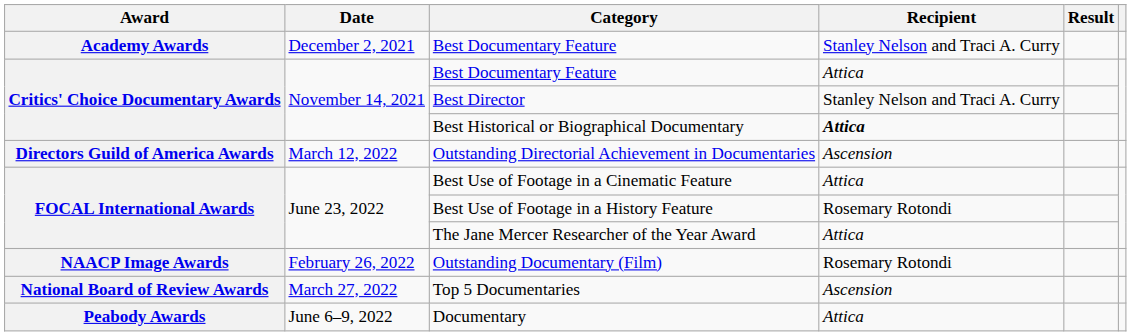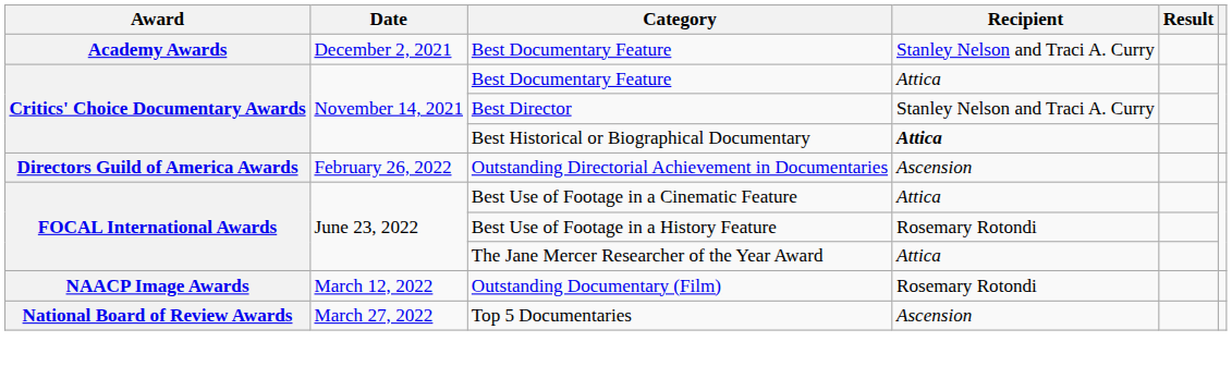 <table class="wikitable sortable plainrowheaders">
 <tr>
 <th>Award</th>
 <th>Date</th>
 <th>Category</th>
 <th>Recipient</th>
 <th>Result</th>
 <th></th>
 </tr>
 <tr>
 <th scope="row"><a href='#'>Academy Awards</a></th>
 <td><a href='#'>December 2, 2021</a></td>
 <td><a href='#'>Best Documentary Feature</a></td>
 <td><a href='#'>Stanley Nelson</a> and Traci A. Curry</td>
 <td></td>
 <td style="text-align:center;"></td>
 </tr>
 <tr>
 <th scope="row" rowspan="3"><a href='#'>Critics' Choice Documentary Awards</a></th>
 <td rowspan="3"><a href='#'>November 14, 2021</a></td>
 <td><a href='#'>Best Documentary Feature</a></td>
 <td><em>Attica</em></td>
 <td></td>
 <td rowspan="3" align="center"></td>
 </tr>
 <tr>
 <td><a href='#'>Best Director</a></td>
 <td>Stanley Nelson and Traci A. Curry</td>
 <td></td>
 </tr>
 <tr>
 <td>Best Historical or Biographical Documentary</td>
 <td><strong><em>Attica</em></strong></td>
 <td></td>
 </tr>
 <tr>
 <th scope="row"><a href='#'>Directors Guild of America Awards</a></th>
-<td><a href='#'>March 12, 2022</a></td>
+<td><a href='#'>February 26, 2022</a></td>
 <td><a href='#'>Outstanding Directorial Achievement in Documentaries</a></td>
 <td><em>Ascension</em></td>
 <td></td>
 <td align="center"></td>
 </tr>
 <tr>
 <th scope="row" rowspan="3"><a href='#'>FOCAL International Awards</a></th>
 <td rowspan="3">June 23, 2022</td>
 <td>Best Use of Footage in a Cinematic Feature</td>
 <td><em>Attica</em></td>
 <td></td>
 <td rowspan="3" align="center"></td>
 </tr>
 <tr>
 <td>Best Use of Footage in a History Feature</td>
 <td>Rosemary Rotondi</td>
 <td></td>
 </tr>
 <tr>
 <td>The Jane Mercer Researcher of the Year Award</td>
 <td><em>Attica</em></td>
 <td></td>
 </tr>
 <tr>
 <th scope="row"><a href='#'>NAACP Image Awards</a></th>
-<td><a href='#'>February 26, 2022</a></td>
+<td><a href='#'>March 12, 2022</a></td>
 <td><a href='#'>Outstanding Documentary (Film)</a></td>
 <td>Rosemary Rotondi</td>
 <td></td>
 <td align="center"></td>
 </tr>
 <tr>
 <th scope="row"><a href='#'>National Board of Review Awards</a></th>
 <td><a href='#'>March 27, 2022</a></td>
 <td>Top 5 Documentaries</td>
 <td><em>Ascension</em></td>
 <td></td>
 <td style="text-align:center;"></td>
 </tr>
-<tr>
-<th scope="row"><a href='#'>Peabody Awards</a></th>
-<td>June 6–9, 2022</td>
-<td>Documentary</td>
-<td><em>Attica</em></td>
-<td></td>
-<td align="center"></td>
-</tr>
 </table>
